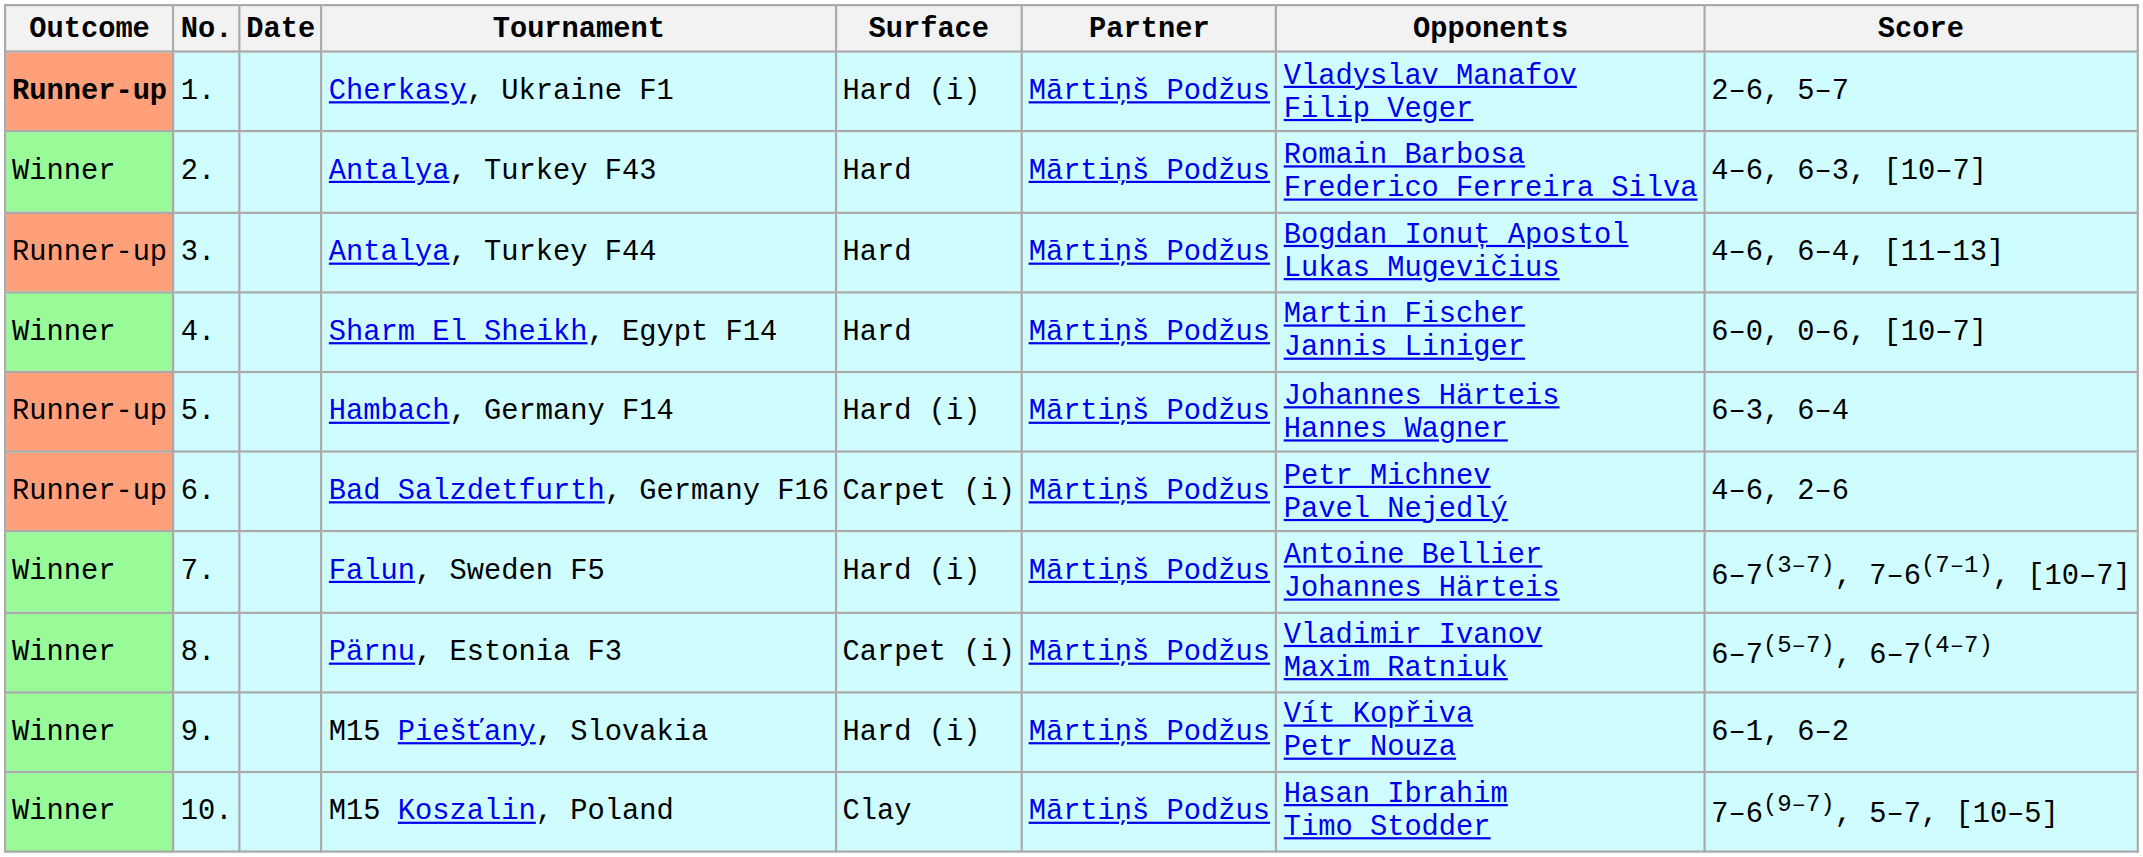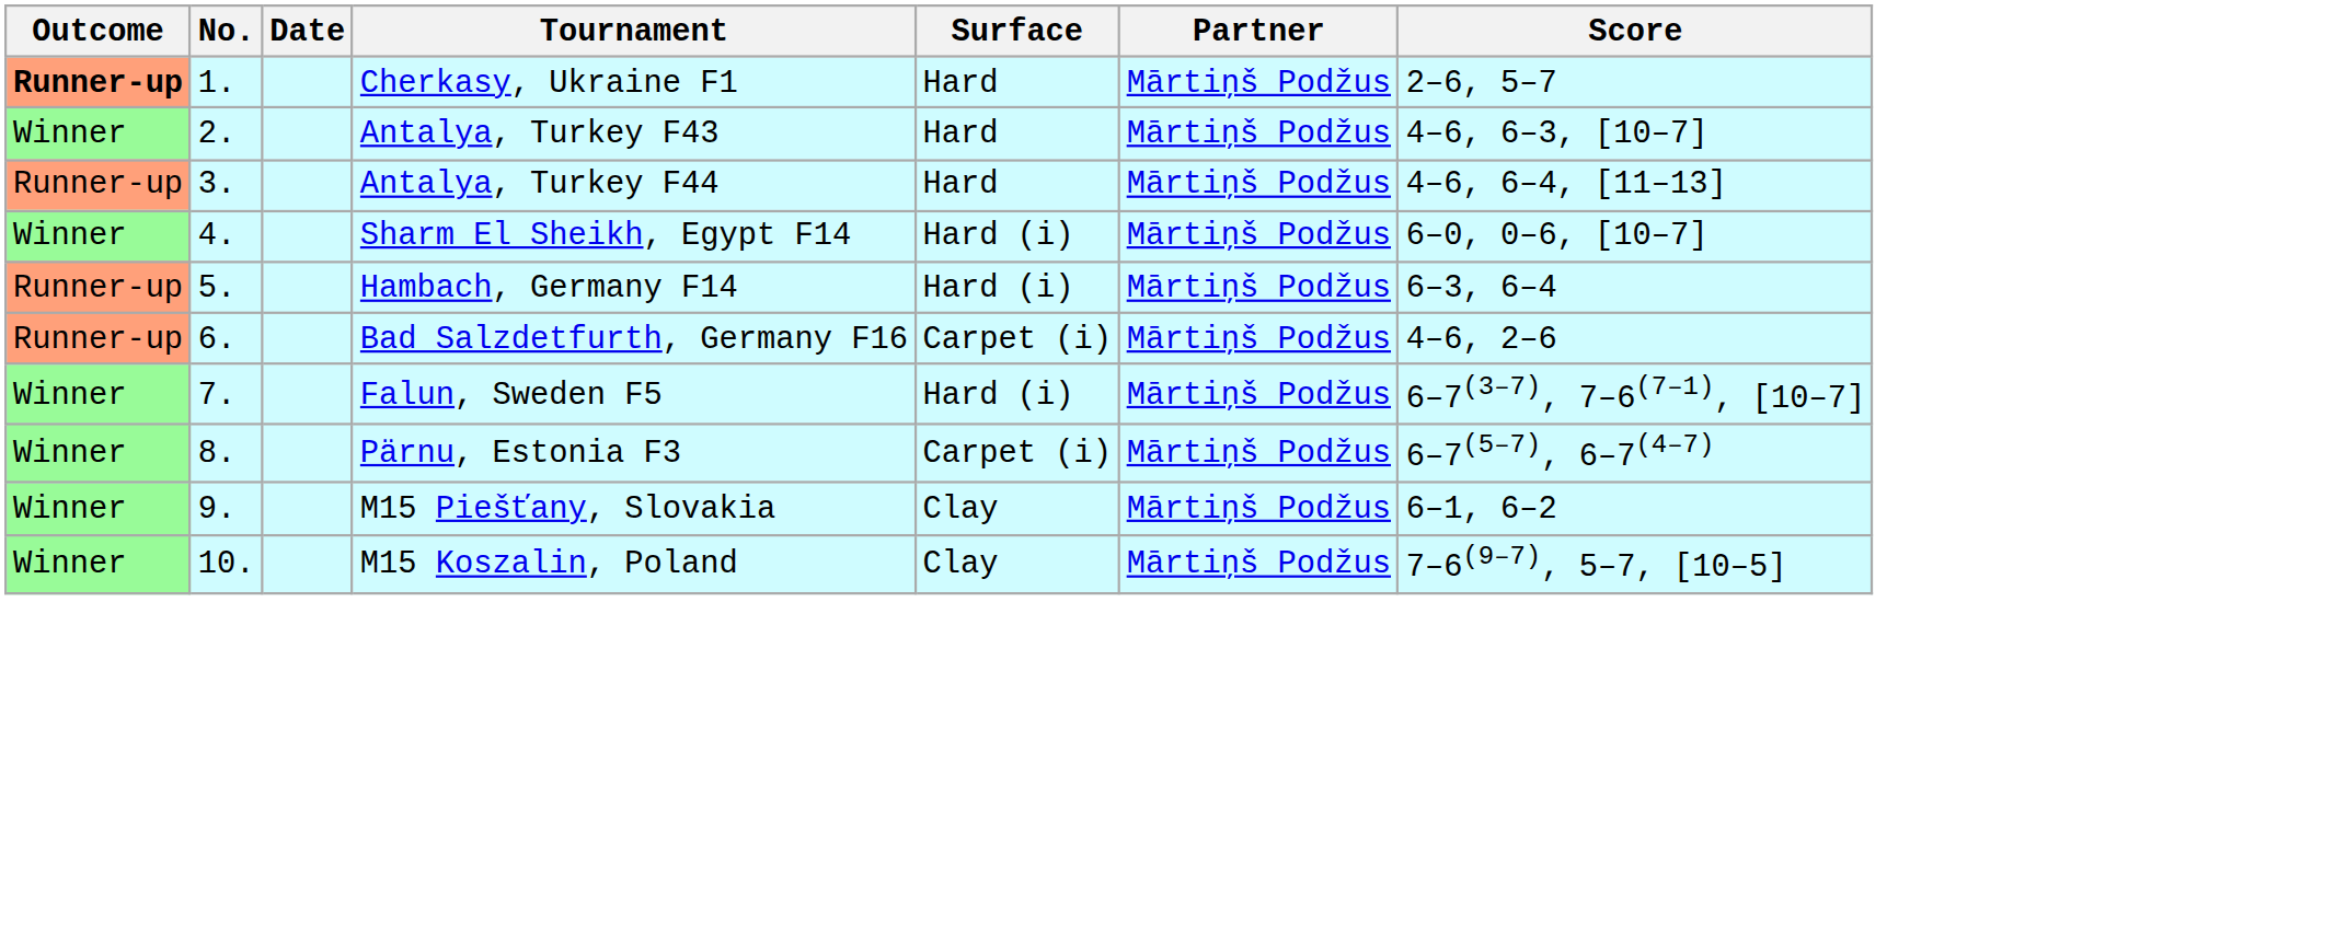 <table class=wikitable>
 <tr>
 <th>Outcome</th>
 <th>No.</th>
 <th>Date</th>
 <th>Tournament</th>
 <th>Surface</th>
 <th>Partner</th>
-<th>Opponents</th>
 <th>Score</th>
 </tr>
 <tr style="background:#cffcff;">
 <td bgcolor=FFA07A><strong>Runner-up</strong></td>
 <td>1.</td>
 <td></td>
 <td><a href='#'>Cherkasy</a>, Ukraine F1</td>
-<td>Hard (i)</td>
+<td>Hard</td>
 <td> <a href='#'>Mārtiņš Podžus</a></td>
-<td> <a href='#'>Vladyslav Manafov</a><br> <a href='#'>Filip Veger</a></td>
 <td>2–6, 5–7</td>
 </tr>
 <tr style="background:#cffcff;">
 <td bgcolor=98FB98>Winner</td>
 <td>2.</td>
 <td></td>
 <td><a href='#'>Antalya</a>, Turkey F43</td>
 <td>Hard</td>
 <td> <a href='#'>Mārtiņš Podžus</a></td>
-<td> <a href='#'>Romain Barbosa</a><br> <a href='#'>Frederico Ferreira Silva</a></td>
 <td>4–6, 6–3, [10–7]</td>
 </tr>
 <tr style="background:#cffcff;">
 <td bgcolor=FFA07A>Runner-up</td>
 <td>3.</td>
 <td></td>
 <td><a href='#'>Antalya</a>, Turkey F44</td>
 <td>Hard</td>
 <td> <a href='#'>Mārtiņš Podžus</a></td>
-<td> <a href='#'>Bogdan Ionuț Apostol</a><br> <a href='#'>Lukas Mugevičius</a></td>
 <td>4–6, 6–4, [11–13]</td>
 </tr>
 <tr style="background:#cffcff;">
 <td bgcolor=98FB98>Winner</td>
 <td>4.</td>
 <td></td>
 <td><a href='#'>Sharm El Sheikh</a>, Egypt F14</td>
-<td>Hard</td>
+<td>Hard (i)</td>
 <td> <a href='#'>Mārtiņš Podžus</a></td>
-<td> <a href='#'>Martin Fischer</a><br> <a href='#'>Jannis Liniger</a></td>
 <td>6–0, 0–6, [10–7]</td>
 </tr>
 <tr style="background:#cffcff;">
 <td bgcolor=FFA07A>Runner-up</td>
 <td>5.</td>
 <td></td>
 <td><a href='#'>Hambach</a>, Germany F14</td>
 <td>Hard (i)</td>
 <td> <a href='#'>Mārtiņš Podžus</a></td>
-<td> <a href='#'>Johannes Härteis</a><br> <a href='#'>Hannes Wagner</a></td>
 <td>6–3, 6–4</td>
 </tr>
 <tr style="background:#cffcff;">
 <td bgcolor=FFA07A>Runner-up</td>
 <td>6.</td>
 <td></td>
 <td><a href='#'>Bad Salzdetfurth</a>, Germany F16</td>
 <td>Carpet (i)</td>
 <td> <a href='#'>Mārtiņš Podžus</a></td>
-<td> <a href='#'>Petr Michnev</a><br> <a href='#'>Pavel Nejedlý</a></td>
 <td>4–6, 2–6</td>
 </tr>
 <tr style="background:#cffcff;">
 <td bgcolor=98FB98>Winner</td>
 <td>7.</td>
 <td></td>
 <td><a href='#'>Falun</a>, Sweden F5</td>
 <td>Hard (i)</td>
 <td> <a href='#'>Mārtiņš Podžus</a></td>
-<td> <a href='#'>Antoine Bellier</a><br> <a href='#'>Johannes Härteis</a></td>
 <td>6–7<sup>(3–7)</sup>, 7–6<sup>(7–1)</sup>, [10–7]</td>
 </tr>
 <tr style="background:#cffcff;">
 <td bgcolor=98FB98>Winner</td>
 <td>8.</td>
 <td></td>
 <td><a href='#'>Pärnu</a>, Estonia F3</td>
 <td>Carpet (i)</td>
 <td> <a href='#'>Mārtiņš Podžus</a></td>
-<td> <a href='#'>Vladimir Ivanov</a><br> <a href='#'>Maxim Ratniuk</a></td>
 <td>6–7<sup>(5–7)</sup>, 6–7<sup>(4–7)</sup></td>
 </tr>
 <tr style="background:#cffcff;">
 <td bgcolor=98FB98>Winner</td>
 <td>9.</td>
 <td></td>
 <td>M15 <a href='#'>Piešťany</a>, Slovakia</td>
-<td>Hard (i)</td>
+<td>Clay</td>
 <td> <a href='#'>Mārtiņš Podžus</a></td>
-<td> <a href='#'>Vít Kopřiva</a><br> <a href='#'>Petr Nouza</a></td>
 <td>6–1, 6–2</td>
 </tr>
 <tr style="background:#cffcff;">
 <td bgcolor=98FB98>Winner</td>
 <td>10.</td>
 <td></td>
 <td>M15 <a href='#'>Koszalin</a>, Poland</td>
 <td>Clay</td>
 <td> <a href='#'>Mārtiņš Podžus</a></td>
-<td> <a href='#'>Hasan Ibrahim</a><br> <a href='#'>Timo Stodder</a></td>
 <td>7–6<sup>(9–7)</sup>, 5–7, [10–5]</td>
 </tr>
 </table>
